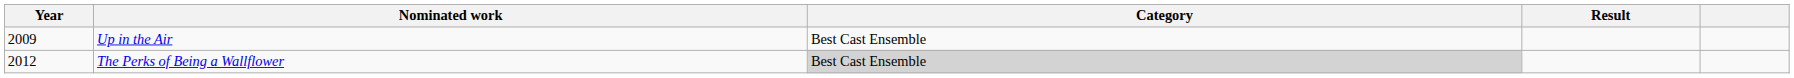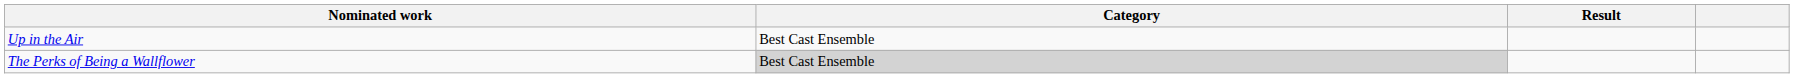 <table class="wikitable" style="width:100%;">
 <tr>
-<th style="width:5%;">Year</th>
 <th style="width:40%;">Nominated work</th>
 <th style="width:40%;">Category</th>
 <th style="width:10%;">Result</th>
 <th style="width:5%;"></th>
 </tr>
 <tr>
-<td>2009</td>
 <td><em><a href='#'>Up in the Air</a></em></td>
 <td>Best Cast Ensemble </td>
 <td></td>
 <td style="text-align:center;"></td>
 </tr>
 <tr>
-<td>2012</td>
 <td><em><a href='#'>The Perks of Being a Wallflower</a></em></td>
 <td style="background: lightgrey;">Best Cast Ensemble </td>
 <td></td>
 <td style="text-align:center;"></td>
 </tr>
 </table>
